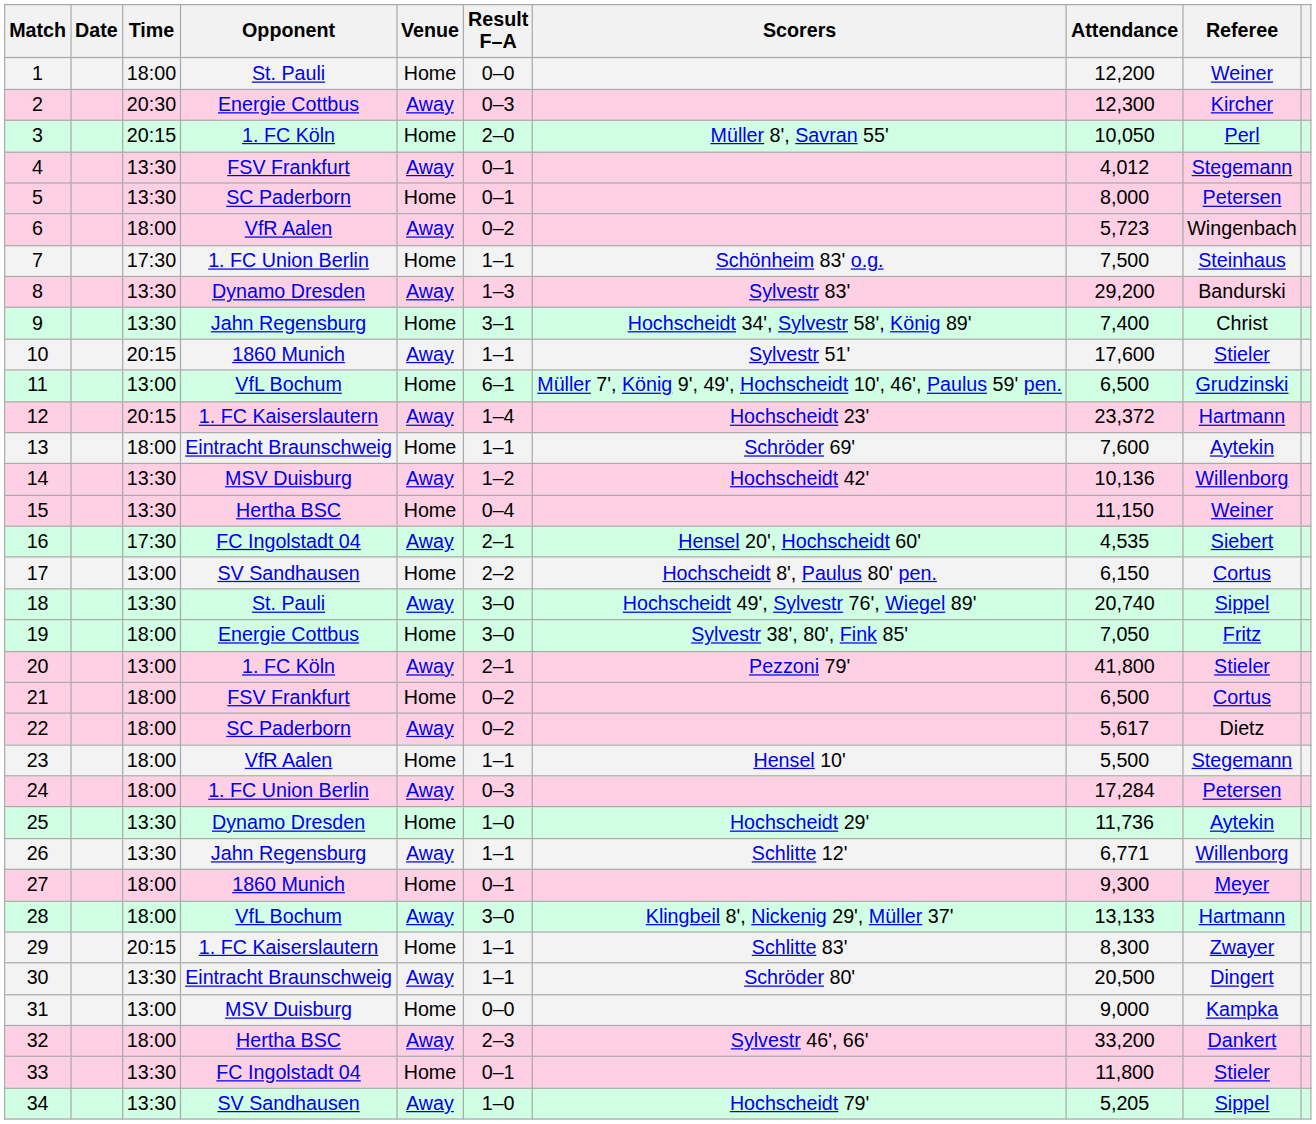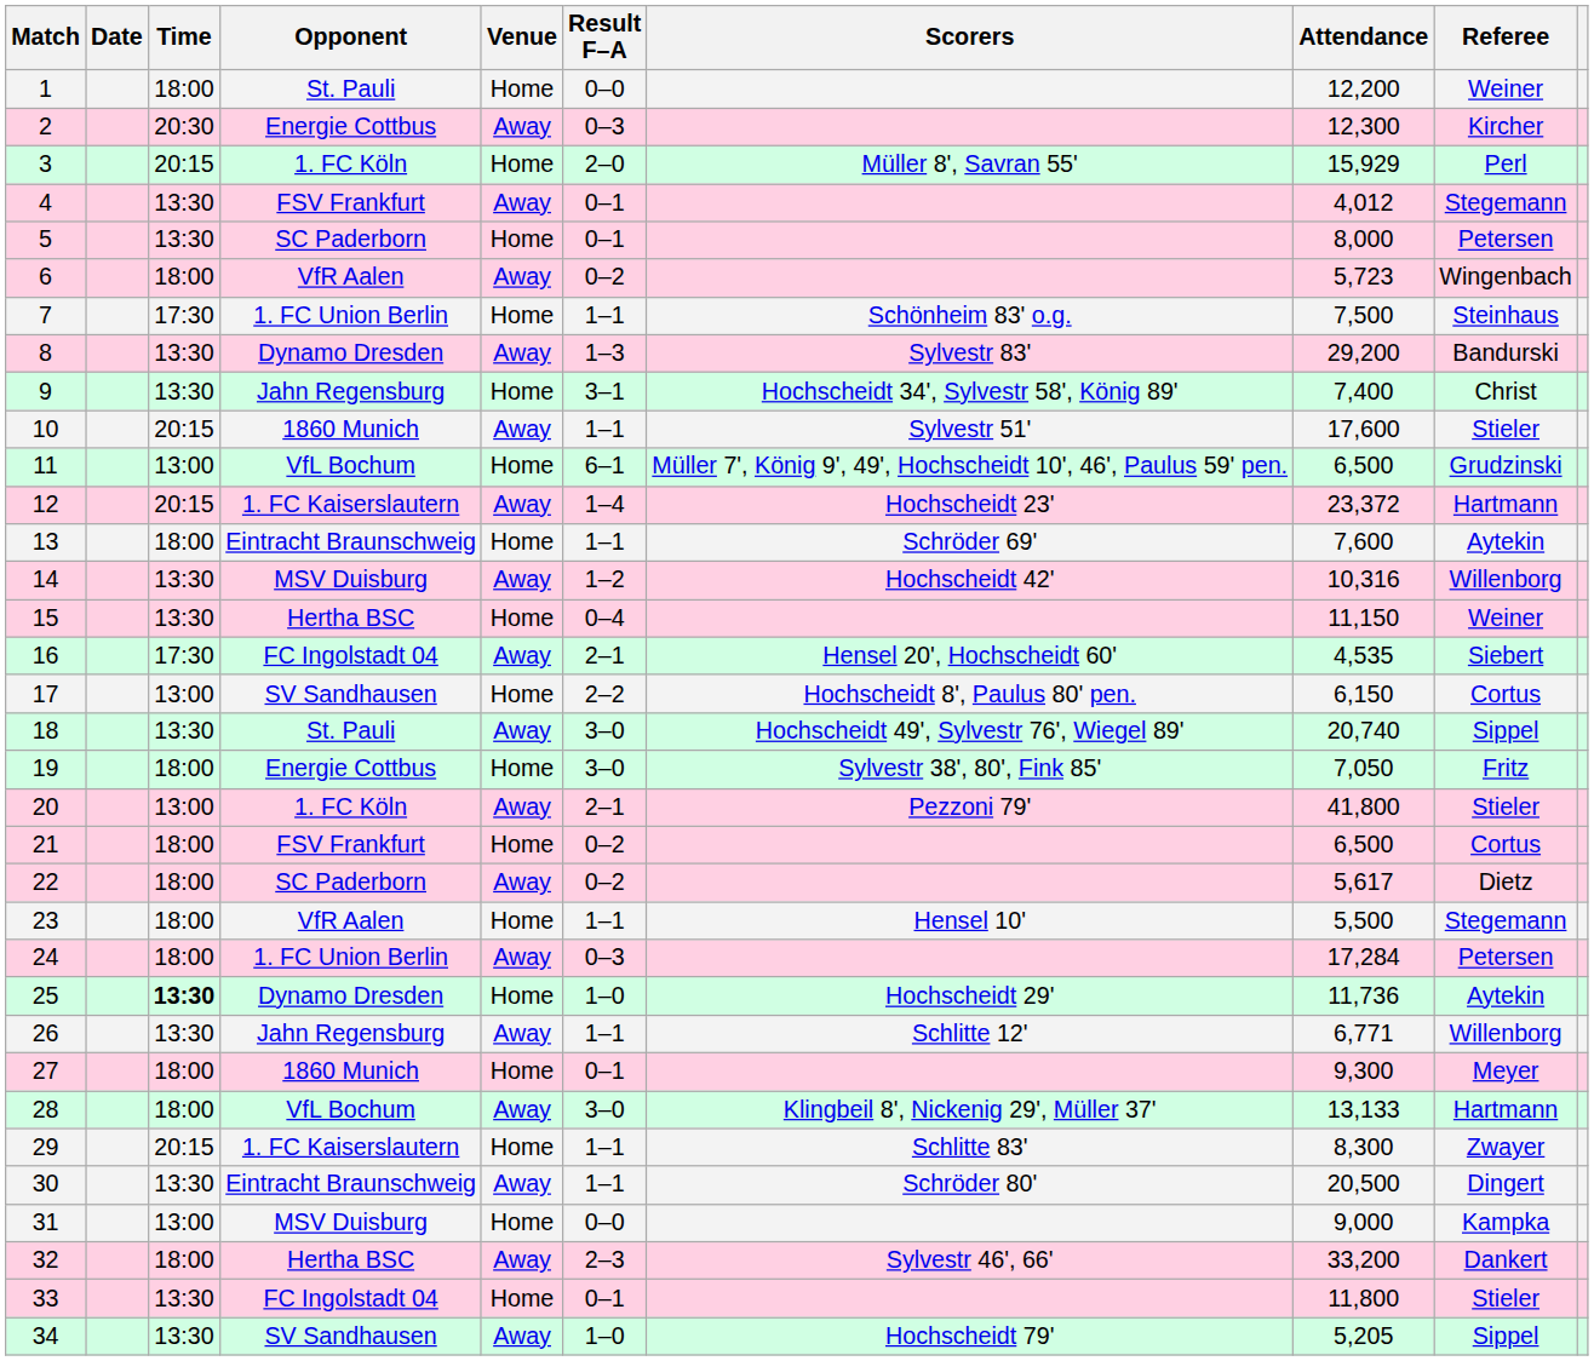 <table class="wikitable sortable" style="text-align:center">
 <tr>
 <th>Match</th>
 <th>Date</th>
 <th>Time</th>
 <th>Opponent</th>
 <th>Venue</th>
 <th>Result<br>F–A</th>
 <th class="unsortable">Scorers</th>
 <th>Attendance</th>
 <th>Referee</th>
 <th class="unsortable"></th>
 </tr>
 <tr bgcolor="#f3f3f3">
 <td>1</td>
 <td></td>
 <td>18:00</td>
 <td><a href='#'>St. Pauli</a></td>
 <td>Home</td>
 <td>0–0</td>
 <td></td>
 <td>12,200</td>
 <td><a href='#'>Weiner</a></td>
 <td></td>
 </tr>
 <tr bgcolor="#ffd0e3">
 <td>2</td>
 <td></td>
 <td>20:30</td>
 <td><a href='#'>Energie Cottbus</a></td>
 <td><a href='#'>Away</a></td>
 <td>0–3</td>
 <td></td>
 <td>12,300</td>
 <td><a href='#'>Kircher</a></td>
 <td></td>
 </tr>
 <tr bgcolor="#d0ffe3">
 <td>3</td>
 <td></td>
 <td>20:15</td>
 <td><a href='#'>1. FC Köln</a></td>
 <td>Home</td>
 <td>2–0</td>
 <td><a href='#'>Müller</a> 8', <a href='#'>Savran</a> 55'</td>
-<td>10,050</td>
+<td>15,929</td>
 <td><a href='#'>Perl</a></td>
 <td></td>
 </tr>
 <tr bgcolor="#ffd0e3">
 <td>4</td>
 <td></td>
 <td>13:30</td>
 <td><a href='#'>FSV Frankfurt</a></td>
 <td><a href='#'>Away</a></td>
 <td>0–1</td>
 <td></td>
 <td>4,012</td>
 <td><a href='#'>Stegemann</a></td>
 <td></td>
 </tr>
 <tr bgcolor="#ffd0e3">
 <td>5</td>
 <td></td>
 <td>13:30</td>
 <td><a href='#'>SC Paderborn</a></td>
 <td>Home</td>
 <td>0–1</td>
 <td></td>
 <td>8,000</td>
 <td><a href='#'>Petersen</a></td>
 <td></td>
 </tr>
 <tr bgcolor="#ffd0e3">
 <td>6</td>
 <td></td>
 <td>18:00</td>
 <td><a href='#'>VfR Aalen</a></td>
 <td><a href='#'>Away</a></td>
 <td>0–2</td>
 <td></td>
 <td>5,723</td>
 <td>Wingenbach</td>
 <td></td>
 </tr>
 <tr bgcolor="#f3f3f3">
 <td>7</td>
 <td></td>
 <td>17:30</td>
 <td><a href='#'>1. FC Union Berlin</a></td>
 <td>Home</td>
 <td>1–1</td>
 <td><a href='#'>Schönheim</a> 83' <a href='#'>o.g.</a></td>
 <td>7,500</td>
 <td><a href='#'>Steinhaus</a></td>
 <td></td>
 </tr>
 <tr bgcolor="#ffd0e3">
 <td>8</td>
 <td></td>
 <td>13:30</td>
 <td><a href='#'>Dynamo Dresden</a></td>
 <td><a href='#'>Away</a></td>
 <td>1–3</td>
 <td><a href='#'>Sylvestr</a> 83'</td>
 <td>29,200</td>
 <td>Bandurski</td>
 <td></td>
 </tr>
 <tr bgcolor="#d0ffe3">
 <td>9</td>
 <td></td>
 <td>13:30</td>
 <td><a href='#'>Jahn Regensburg</a></td>
 <td>Home</td>
 <td>3–1</td>
 <td><a href='#'>Hochscheidt</a> 34', <a href='#'>Sylvestr</a> 58', <a href='#'>König</a> 89'</td>
 <td>7,400</td>
 <td>Christ</td>
 <td></td>
 </tr>
 <tr bgcolor="#f3f3f3">
 <td>10</td>
 <td></td>
 <td>20:15</td>
 <td><a href='#'>1860 Munich</a></td>
 <td><a href='#'>Away</a></td>
 <td>1–1</td>
 <td><a href='#'>Sylvestr</a> 51'</td>
 <td>17,600</td>
 <td><a href='#'>Stieler</a></td>
 <td></td>
 </tr>
 <tr bgcolor="#d0ffe3">
 <td>11</td>
 <td></td>
 <td>13:00</td>
 <td><a href='#'>VfL Bochum</a></td>
 <td>Home</td>
 <td>6–1</td>
 <td><a href='#'>Müller</a> 7', <a href='#'>König</a> 9', 49', <a href='#'>Hochscheidt</a> 10', 46', <a href='#'>Paulus</a> 59' <a href='#'>pen.</a></td>
 <td>6,500</td>
 <td><a href='#'>Grudzinski</a></td>
 <td></td>
 </tr>
 <tr bgcolor="#ffd0e3">
 <td>12</td>
 <td></td>
 <td>20:15</td>
 <td><a href='#'>1. FC Kaiserslautern</a></td>
 <td><a href='#'>Away</a></td>
 <td>1–4</td>
 <td><a href='#'>Hochscheidt</a> 23'</td>
 <td>23,372</td>
 <td><a href='#'>Hartmann</a></td>
 <td></td>
 </tr>
 <tr bgcolor="#f3f3f3">
 <td>13</td>
 <td></td>
 <td>18:00</td>
 <td><a href='#'>Eintracht Braunschweig</a></td>
 <td>Home</td>
 <td>1–1</td>
 <td><a href='#'>Schröder</a> 69'</td>
 <td>7,600</td>
 <td><a href='#'>Aytekin</a></td>
 <td></td>
 </tr>
 <tr bgcolor="#ffd0e3">
 <td>14</td>
 <td></td>
 <td>13:30</td>
 <td><a href='#'>MSV Duisburg</a></td>
 <td><a href='#'>Away</a></td>
 <td>1–2</td>
 <td><a href='#'>Hochscheidt</a> 42'</td>
-<td>10,136</td>
+<td>10,316</td>
 <td><a href='#'>Willenborg</a></td>
 <td></td>
 </tr>
 <tr bgcolor="#ffd0e3">
 <td>15</td>
 <td></td>
 <td>13:30</td>
 <td><a href='#'>Hertha BSC</a></td>
 <td>Home</td>
 <td>0–4</td>
 <td></td>
 <td>11,150</td>
 <td><a href='#'>Weiner</a></td>
 <td></td>
 </tr>
 <tr bgcolor="#d0ffe3">
 <td>16</td>
 <td></td>
 <td>17:30</td>
 <td><a href='#'>FC Ingolstadt 04</a></td>
 <td><a href='#'>Away</a></td>
 <td>2–1</td>
 <td><a href='#'>Hensel</a> 20', <a href='#'>Hochscheidt</a> 60'</td>
 <td>4,535</td>
 <td><a href='#'>Siebert</a></td>
 <td></td>
 </tr>
 <tr bgcolor="#f3f3f3">
 <td>17</td>
 <td></td>
 <td>13:00</td>
 <td><a href='#'>SV Sandhausen</a></td>
 <td>Home</td>
 <td>2–2</td>
 <td><a href='#'>Hochscheidt</a> 8', <a href='#'>Paulus</a> 80' <a href='#'>pen.</a></td>
 <td>6,150</td>
 <td><a href='#'>Cortus</a></td>
 <td></td>
 </tr>
 <tr bgcolor="#d0ffe3">
 <td>18</td>
 <td></td>
 <td>13:30</td>
 <td><a href='#'>St. Pauli</a></td>
 <td><a href='#'>Away</a></td>
 <td>3–0</td>
 <td><a href='#'>Hochscheidt</a> 49', <a href='#'>Sylvestr</a> 76', <a href='#'>Wiegel</a> 89'</td>
 <td>20,740</td>
 <td><a href='#'>Sippel</a></td>
 <td></td>
 </tr>
 <tr bgcolor="#d0ffe3">
 <td>19</td>
 <td></td>
 <td>18:00</td>
 <td><a href='#'>Energie Cottbus</a></td>
 <td>Home</td>
 <td>3–0</td>
 <td><a href='#'>Sylvestr</a> 38', 80', <a href='#'>Fink</a> 85'</td>
 <td>7,050</td>
 <td><a href='#'>Fritz</a></td>
 <td></td>
 </tr>
 <tr bgcolor="#ffd0e3">
 <td>20</td>
 <td></td>
 <td>13:00</td>
 <td><a href='#'>1. FC Köln</a></td>
 <td><a href='#'>Away</a></td>
 <td>2–1</td>
 <td><a href='#'>Pezzoni</a> 79'</td>
 <td>41,800</td>
 <td><a href='#'>Stieler</a></td>
 <td></td>
 </tr>
 <tr bgcolor="#ffd0e3">
 <td>21</td>
 <td></td>
 <td>18:00</td>
 <td><a href='#'>FSV Frankfurt</a></td>
 <td>Home</td>
 <td>0–2</td>
 <td></td>
 <td>6,500</td>
 <td><a href='#'>Cortus</a></td>
 <td></td>
 </tr>
 <tr bgcolor="#ffd0e3">
 <td>22</td>
 <td></td>
 <td>18:00</td>
 <td><a href='#'>SC Paderborn</a></td>
 <td><a href='#'>Away</a></td>
 <td>0–2</td>
 <td></td>
 <td>5,617</td>
 <td>Dietz</td>
 <td></td>
 </tr>
 <tr bgcolor="#f3f3f3">
 <td>23</td>
 <td></td>
 <td>18:00</td>
 <td><a href='#'>VfR Aalen</a></td>
 <td>Home</td>
 <td>1–1</td>
 <td><a href='#'>Hensel</a> 10'</td>
 <td>5,500</td>
 <td><a href='#'>Stegemann</a></td>
 <td></td>
 </tr>
 <tr bgcolor="#ffd0e3">
 <td>24</td>
 <td></td>
 <td>18:00</td>
 <td><a href='#'>1. FC Union Berlin</a></td>
 <td><a href='#'>Away</a></td>
 <td>0–3</td>
 <td></td>
 <td>17,284</td>
 <td><a href='#'>Petersen</a></td>
 <td></td>
 </tr>
 <tr bgcolor="#d0ffe3">
 <td>25</td>
 <td></td>
-<td>13:30</td>
+<td><strong>13:30</strong></td>
 <td><a href='#'>Dynamo Dresden</a></td>
 <td>Home</td>
 <td>1–0</td>
 <td><a href='#'>Hochscheidt</a> 29'</td>
 <td>11,736</td>
 <td><a href='#'>Aytekin</a></td>
 <td></td>
 </tr>
 <tr bgcolor="#f3f3f3">
 <td>26</td>
 <td></td>
 <td>13:30</td>
 <td><a href='#'>Jahn Regensburg</a></td>
 <td><a href='#'>Away</a></td>
 <td>1–1</td>
 <td><a href='#'>Schlitte</a> 12'</td>
 <td>6,771</td>
 <td><a href='#'>Willenborg</a></td>
 <td></td>
 </tr>
 <tr bgcolor="#ffd0e3">
 <td>27</td>
 <td></td>
 <td>18:00</td>
 <td><a href='#'>1860 Munich</a></td>
 <td>Home</td>
 <td>0–1</td>
 <td></td>
 <td>9,300</td>
 <td><a href='#'>Meyer</a></td>
 <td></td>
 </tr>
 <tr bgcolor="#d0ffe3">
 <td>28</td>
 <td></td>
 <td>18:00</td>
 <td><a href='#'>VfL Bochum</a></td>
 <td><a href='#'>Away</a></td>
 <td>3–0</td>
 <td><a href='#'>Klingbeil</a> 8', <a href='#'>Nickenig</a> 29', <a href='#'>Müller</a> 37'</td>
 <td>13,133</td>
 <td><a href='#'>Hartmann</a></td>
 <td></td>
 </tr>
 <tr bgcolor="#f3f3f3">
 <td>29</td>
 <td></td>
 <td>20:15</td>
 <td><a href='#'>1. FC Kaiserslautern</a></td>
 <td>Home</td>
 <td>1–1</td>
 <td><a href='#'>Schlitte</a> 83'</td>
 <td>8,300</td>
 <td><a href='#'>Zwayer</a></td>
 <td></td>
 </tr>
 <tr bgcolor="#f3f3f3">
 <td>30</td>
 <td></td>
 <td>13:30</td>
 <td><a href='#'>Eintracht Braunschweig</a></td>
 <td><a href='#'>Away</a></td>
 <td>1–1</td>
 <td><a href='#'>Schröder</a> 80'</td>
 <td>20,500</td>
 <td><a href='#'>Dingert</a></td>
 <td></td>
 </tr>
 <tr bgcolor="#f3f3f3">
 <td>31</td>
 <td></td>
 <td>13:00</td>
 <td><a href='#'>MSV Duisburg</a></td>
 <td>Home</td>
 <td>0–0</td>
 <td></td>
 <td>9,000</td>
 <td><a href='#'>Kampka</a></td>
 <td></td>
 </tr>
 <tr bgcolor="#ffd0e3">
 <td>32</td>
 <td></td>
 <td>18:00</td>
 <td><a href='#'>Hertha BSC</a></td>
 <td><a href='#'>Away</a></td>
 <td>2–3</td>
 <td><a href='#'>Sylvestr</a>  46', 66'</td>
 <td>33,200</td>
 <td><a href='#'>Dankert</a></td>
 <td></td>
 </tr>
 <tr bgcolor="#ffd0e3">
 <td>33</td>
 <td></td>
 <td>13:30</td>
 <td><a href='#'>FC Ingolstadt 04</a></td>
 <td>Home</td>
 <td>0–1</td>
 <td></td>
 <td>11,800</td>
 <td><a href='#'>Stieler</a></td>
 <td></td>
 </tr>
 <tr bgcolor="#d0ffe3">
 <td>34</td>
 <td></td>
 <td>13:30</td>
 <td><a href='#'>SV Sandhausen</a></td>
 <td><a href='#'>Away</a></td>
 <td>1–0</td>
 <td><a href='#'>Hochscheidt</a> 79'</td>
 <td>5,205</td>
 <td><a href='#'>Sippel</a></td>
 <td></td>
 </tr>
 </table>
